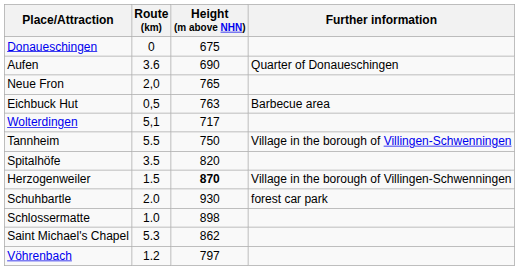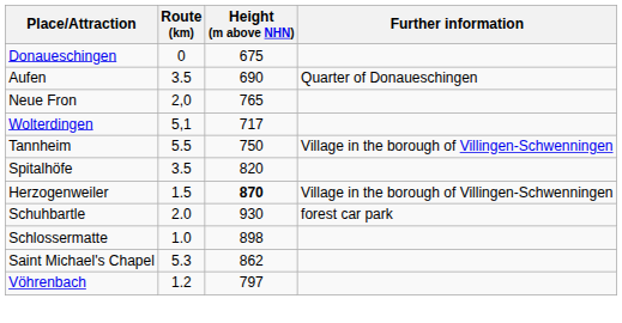 <table class="wikitable toptextcells">
 <tr class="hintergrundfarbe5">
 <th>Place/Attraction</th>
 <th>Route<br><small>(km)</small></th>
 <th>Height<br><small>(m above <a href='#'>NHN</a>)</small></th>
 <th class="unsortable">Further information</th>
 </tr>
 <tr>
 <td><a href='#'>Donaueschingen</a></td>
 <td style="text-align:center">0</td>
 <td style="text-align:center">675</td>
 <td></td>
 </tr>
 <tr>
 <td>Aufen</td>
-<td style="text-align:center">3.6</td>
+<td style="text-align:center">3.5</td>
 <td style="text-align:center">690</td>
 <td>Quarter of Donaueschingen</td>
 </tr>
 <tr>
 <td>Neue Fron</td>
 <td style="text-align:center">2,0</td>
 <td style="text-align:center">765</td>
 <td></td>
-</tr>
-<tr>
-<td>Eichbuck Hut</td>
-<td style="text-align:center">0,5</td>
-<td style="text-align:center">763</td>
-<td>Barbecue area</td>
 </tr>
 <tr>
 <td><a href='#'>Wolterdingen</a></td>
 <td style="text-align:center">5,1</td>
 <td style="text-align:center">717</td>
 <td></td>
 </tr>
 <tr>
 <td>Tannheim</td>
 <td style="text-align:center">5.5</td>
 <td style="text-align:center">750</td>
 <td>Village in the borough of <a href='#'>Villingen-Schwenningen</a></td>
 </tr>
 <tr>
 <td>Spitalhöfe</td>
 <td style="text-align:center">3.5</td>
 <td style="text-align:center">820</td>
 <td></td>
 </tr>
 <tr>
 <td>Herzogenweiler</td>
 <td style="text-align:center">1.5</td>
 <td style="text-align:center"><strong>870</strong></td>
 <td>Village in the borough of Villingen-Schwenningen</td>
 </tr>
 <tr>
 <td>Schuhbartle</td>
 <td style="text-align:center">2.0</td>
 <td style="text-align:center">930</td>
 <td>forest car park</td>
 </tr>
 <tr>
 <td>Schlossermatte</td>
 <td style="text-align:center">1.0</td>
 <td style="text-align:center">898</td>
 <td></td>
 </tr>
 <tr>
 <td>Saint Michael's Chapel</td>
 <td style="text-align:center">5.3</td>
 <td style="text-align:center">862</td>
 <td></td>
 </tr>
 <tr>
 <td><a href='#'>Vöhrenbach</a></td>
 <td style="text-align:center">1.2</td>
 <td style="text-align:center">797</td>
 <td></td>
 </tr>
 </table>
